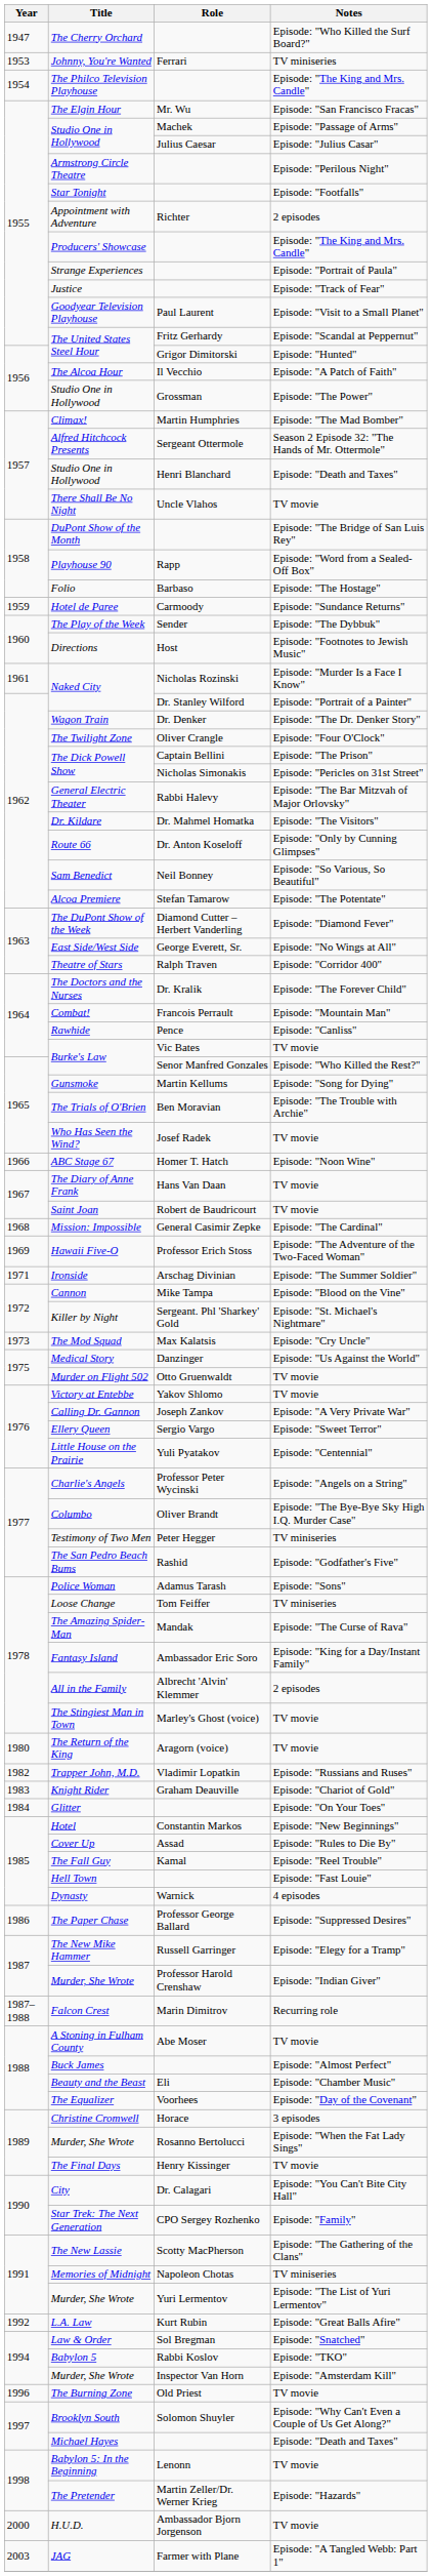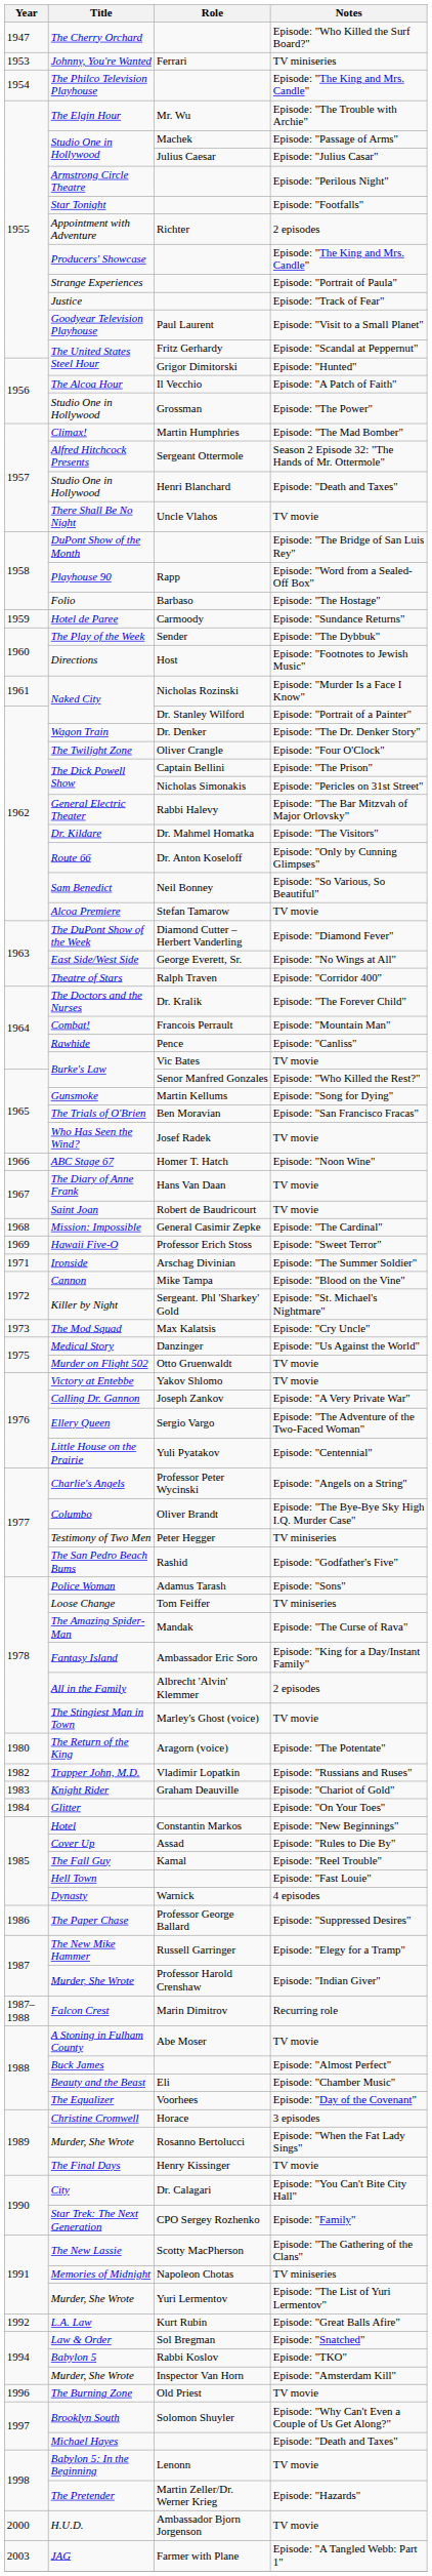 <table class="wikitable sortable">
 <tr>
 <th>Year</th>
 <th>Title</th>
 <th>Role</th>
 <th>Notes</th>
 </tr>
 <tr>
 <td>1947</td>
 <td><em><a href='#'>The Cherry Orchard</a></em></td>
 <td></td>
 <td>Episode: "Who Killed the Surf Board?"</td>
 </tr>
 <tr>
 <td>1953</td>
 <td><em><a href='#'>Johnny, You're Wanted</a></em></td>
 <td>Ferrari</td>
 <td>TV miniseries</td>
 </tr>
 <tr>
 <td>1954</td>
 <td><em><a href='#'>The Philco Television Playhouse</a></em></td>
 <td></td>
 <td>Episode: "<a href='#'>The King and Mrs. Candle</a>"</td>
 </tr>
 <tr>
 <td rowspan="11">1955</td>
 <td><em><a href='#'>The Elgin Hour</a></em></td>
 <td>Mr. Wu</td>
-<td>Episode: "San Francisco Fracas"</td>
+<td>Episode: "The Trouble with Archie"</td>
 </tr>
 <tr>
 <td rowspan="2"><em><a href='#'>Studio One in Hollywood</a></em></td>
 <td>Machek</td>
 <td>Episode: "Passage of Arms"</td>
 </tr>
 <tr>
 <td>Julius Caesar</td>
 <td>Episode: "Julius Casar"</td>
 </tr>
 <tr>
 <td><em><a href='#'>Armstrong Circle Theatre</a></em></td>
 <td></td>
 <td>Episode: "Perilous Night"</td>
 </tr>
 <tr>
 <td><em><a href='#'>Star Tonight</a></em></td>
 <td></td>
 <td>Episode: "Footfalls"</td>
 </tr>
 <tr>
 <td><em>Appointment with Adventure</em></td>
 <td>Richter</td>
 <td>2 episodes</td>
 </tr>
 <tr>
 <td><em><a href='#'>Producers' Showcase</a></em></td>
 <td></td>
 <td>Episode: "<a href='#'>The King and Mrs. Candle</a>"</td>
 </tr>
 <tr>
 <td><em>Strange Experiences</em></td>
 <td></td>
 <td>Episode: "Portrait of Paula"</td>
 </tr>
 <tr>
 <td><em>Justice</em></td>
 <td></td>
 <td>Episode: "Track of Fear"</td>
 </tr>
 <tr>
 <td><em><a href='#'>Goodyear Television Playhouse</a></em></td>
 <td>Paul Laurent</td>
 <td>Episode: "Visit to a Small Planet"</td>
 </tr>
 <tr>
 <td rowspan="2"><em><a href='#'>The United States Steel Hour</a></em></td>
 <td>Fritz Gerhardy</td>
 <td>Episode: "Scandal at Peppernut"</td>
 </tr>
 <tr>
 <td rowspan="3">1956</td>
 <td>Grigor Dimitorski</td>
 <td>Episode: "Hunted"</td>
 </tr>
 <tr>
 <td><em><a href='#'>The Alcoa Hour</a></em></td>
 <td>Il Vecchio</td>
 <td>Episode: "A Patch of Faith"</td>
 </tr>
 <tr>
 <td><em>Studio One in Hollywood</em></td>
 <td>Grossman</td>
 <td>Episode: "The Power"</td>
 </tr>
 <tr>
 <td rowspan="4">1957</td>
 <td><em><a href='#'>Climax!</a></em></td>
 <td>Martin Humphries</td>
 <td>Episode: "The Mad Bomber"</td>
 </tr>
 <tr>
 <td><em><a href='#'>Alfred Hitchcock Presents</a></em></td>
 <td>Sergeant Ottermole</td>
 <td>Season 2 Episode 32: "The Hands of Mr. Ottermole"</td>
 </tr>
 <tr>
 <td><em>Studio One in Hollywood</em></td>
 <td>Henri Blanchard</td>
 <td>Episode: "Death and Taxes"</td>
 </tr>
 <tr>
 <td><em><a href='#'>There Shall Be No Night</a></em></td>
 <td>Uncle Vlahos</td>
 <td>TV movie</td>
 </tr>
 <tr>
 <td rowspan="3">1958</td>
 <td><em><a href='#'>DuPont Show of the Month</a></em></td>
 <td></td>
 <td>Episode: "The Bridge of San Luis Rey"</td>
 </tr>
 <tr>
 <td><em><a href='#'>Playhouse 90</a></em></td>
 <td>Rapp</td>
 <td>Episode: "Word from a Sealed-Off Box"</td>
 </tr>
 <tr>
 <td><em>Folio</em></td>
 <td>Barbaso</td>
 <td>Episode: "The Hostage"</td>
 </tr>
 <tr>
 <td>1959</td>
 <td><em><a href='#'>Hotel de Paree</a></em></td>
 <td>Carmoody</td>
 <td>Episode: "Sundance Returns"</td>
 </tr>
 <tr>
 <td rowspan="2">1960</td>
 <td><em><a href='#'>The Play of the Week</a></em></td>
 <td>Sender</td>
 <td>Episode: "The Dybbuk"</td>
 </tr>
 <tr>
 <td><em>Directions</em></td>
 <td>Host</td>
 <td>Episode: "Footnotes to Jewish Music"</td>
 </tr>
 <tr>
 <td>1961</td>
 <td rowspan="2"><em><a href='#'>Naked City</a></em></td>
 <td>Nicholas Rozinski</td>
 <td>Episode: "Murder Is a Face I Know"</td>
 </tr>
 <tr>
 <td rowspan="10">1962</td>
 <td>Dr. Stanley Wilford</td>
 <td>Episode: "Portrait of a Painter"</td>
 </tr>
 <tr>
 <td><em><a href='#'>Wagon Train</a></em></td>
 <td>Dr. Denker</td>
 <td>Episode: "The Dr. Denker Story"</td>
 </tr>
 <tr>
 <td><em><a href='#'>The Twilight Zone</a></em></td>
 <td>Oliver Crangle</td>
 <td>Episode: "Four O'Clock"</td>
 </tr>
 <tr>
 <td rowspan="2"><em><a href='#'>The Dick Powell Show</a></em></td>
 <td>Captain Bellini</td>
 <td>Episode: "The Prison"</td>
 </tr>
 <tr>
 <td>Nicholas Simonakis</td>
 <td>Episode: "Pericles on 31st Street"</td>
 </tr>
 <tr>
 <td><em><a href='#'>General Electric Theater</a></em></td>
 <td>Rabbi Halevy</td>
 <td>Episode: "The Bar Mitzvah of Major Orlovsky"</td>
 </tr>
 <tr>
 <td><em><a href='#'>Dr. Kildare</a></em></td>
 <td>Dr. Mahmel Homatka</td>
 <td>Episode: "The Visitors"</td>
 </tr>
 <tr>
 <td><em><a href='#'>Route 66</a></em></td>
 <td>Dr. Anton Koseloff</td>
 <td>Episode: "Only by Cunning Glimpses"</td>
 </tr>
 <tr>
 <td><em><a href='#'>Sam Benedict</a></em></td>
 <td>Neil Bonney</td>
 <td>Episode: "So Various, So Beautiful"</td>
 </tr>
 <tr>
 <td><em><a href='#'>Alcoa Premiere</a></em></td>
 <td>Stefan Tamarow</td>
-<td>Episode: "The Potentate"</td>
+<td>TV movie</td>
 </tr>
 <tr>
 <td rowspan="3">1963</td>
 <td><em><a href='#'>The DuPont Show of the Week</a></em></td>
 <td>Diamond Cutter – Herbert Vanderling</td>
 <td>Episode: "Diamond Fever"</td>
 </tr>
 <tr>
 <td><em><a href='#'>East Side/West Side</a></em></td>
 <td>George Everett, Sr.</td>
 <td>Episode: "No Wings at All"</td>
 </tr>
 <tr>
 <td><em><a href='#'>Theatre of Stars</a></em></td>
 <td>Ralph Traven</td>
 <td>Episode: "Corridor 400"</td>
 </tr>
 <tr>
 <td rowspan="4">1964</td>
 <td><em><a href='#'>The Doctors and the Nurses</a></em></td>
 <td>Dr. Kralik</td>
 <td>Episode: "The Forever Child"</td>
 </tr>
 <tr>
 <td><em><a href='#'>Combat!</a></em></td>
 <td>Francois Perrault</td>
 <td>Episode: "Mountain Man"</td>
 </tr>
 <tr>
 <td><em><a href='#'>Rawhide</a></em></td>
 <td>Pence</td>
 <td>Episode: "Canliss"</td>
 </tr>
 <tr>
 <td rowspan="2"><em><a href='#'>Burke's Law</a></em></td>
 <td>Vic Bates</td>
 <td>TV movie</td>
 </tr>
 <tr>
 <td rowspan="4">1965</td>
 <td>Senor Manfred Gonzales</td>
 <td>Episode: "Who Killed the Rest?"</td>
 </tr>
 <tr>
 <td><em><a href='#'>Gunsmoke</a></em></td>
 <td>Martin Kellums</td>
 <td>Episode: "Song for Dying"</td>
 </tr>
 <tr>
 <td><em><a href='#'>The Trials of O'Brien</a></em></td>
 <td>Ben Moravian</td>
-<td>Episode: "The Trouble with Archie"</td>
+<td>Episode: "San Francisco Fracas"</td>
 </tr>
 <tr>
 <td><em><a href='#'>Who Has Seen the Wind?</a></em></td>
 <td>Josef Radek</td>
 <td>TV movie</td>
 </tr>
 <tr>
 <td>1966</td>
 <td><em><a href='#'>ABC Stage 67</a></em></td>
 <td>Homer T. Hatch</td>
 <td>Episode: "Noon Wine"</td>
 </tr>
 <tr>
 <td rowspan="2">1967</td>
 <td><em><a href='#'>The Diary of Anne Frank</a></em></td>
 <td>Hans Van Daan</td>
 <td>TV movie</td>
 </tr>
 <tr>
 <td><em><a href='#'>Saint Joan</a></em></td>
 <td>Robert de Baudricourt</td>
 <td>TV movie</td>
 </tr>
 <tr>
 <td>1968</td>
 <td><em><a href='#'>Mission: Impossible</a></em></td>
 <td>General Casimir Zepke</td>
 <td>Episode: "The Cardinal"</td>
 </tr>
 <tr>
 <td>1969</td>
 <td><em><a href='#'>Hawaii Five-O</a></em></td>
 <td>Professor Erich Stoss</td>
-<td>Episode: "The Adventure of the Two-Faced Woman"</td>
+<td>Episode: "Sweet Terror"</td>
 </tr>
 <tr>
 <td>1971</td>
 <td><em><a href='#'>Ironside</a></em></td>
 <td>Arschag Divinian</td>
 <td>Episode: "The Summer Soldier"</td>
 </tr>
 <tr>
 <td rowspan="2">1972</td>
 <td><em><a href='#'>Cannon</a></em></td>
 <td>Mike Tampa</td>
 <td>Episode: "Blood on the Vine"</td>
 </tr>
 <tr>
 <td><em>Killer by Night</em></td>
 <td>Sergeant. Phl 'Sharkey' Gold</td>
 <td>Episode: "St. Michael's Nightmare"</td>
 </tr>
 <tr>
 <td>1973</td>
 <td><em><a href='#'>The Mod Squad</a></em></td>
 <td>Max Kalatsis</td>
 <td>Episode: "Cry Uncle"</td>
 </tr>
 <tr>
 <td rowspan="2">1975</td>
 <td><em><a href='#'>Medical Story</a></em></td>
 <td>Danzinger</td>
 <td>Episode: "Us Against the World"</td>
 </tr>
 <tr>
 <td><em><a href='#'>Murder on Flight 502</a></em></td>
 <td>Otto Gruenwaldt</td>
 <td>TV movie</td>
 </tr>
 <tr>
 <td rowspan="4">1976</td>
 <td><em><a href='#'>Victory at Entebbe</a></em></td>
 <td>Yakov Shlomo</td>
 <td>TV movie</td>
 </tr>
 <tr>
 <td><em><a href='#'>Calling Dr. Gannon</a></em></td>
 <td>Joseph Zankov</td>
 <td>Episode: "A Very Private War"</td>
 </tr>
 <tr>
 <td><em><a href='#'>Ellery Queen</a></em></td>
 <td>Sergio Vargo</td>
-<td>Episode: "Sweet Terror"</td>
+<td>Episode: "The Adventure of the Two-Faced Woman"</td>
 </tr>
 <tr>
 <td><em><a href='#'>Little House on the Prairie</a></em></td>
 <td>Yuli Pyatakov</td>
 <td>Episode: "Centennial"</td>
 </tr>
 <tr>
 <td rowspan="4">1977</td>
 <td><em><a href='#'>Charlie's Angels</a></em></td>
 <td>Professor Peter Wycinski</td>
 <td>Episode: "Angels on a String"</td>
 </tr>
 <tr>
 <td><em><a href='#'>Columbo</a></em></td>
 <td>Oliver Brandt</td>
 <td>Episode: "The Bye-Bye Sky High I.Q. Murder Case"</td>
 </tr>
 <tr>
 <td><em>Testimony of Two Men</em></td>
 <td>Peter Hegger</td>
 <td>TV miniseries</td>
 </tr>
 <tr>
 <td><em><a href='#'>The San Pedro Beach Bums</a></em></td>
 <td>Rashid</td>
 <td>Episode: "Godfather's Five"</td>
 </tr>
 <tr>
 <td rowspan="6">1978</td>
 <td><em><a href='#'>Police Woman</a></em></td>
 <td>Adamus Tarash</td>
 <td>Episode: "Sons"</td>
 </tr>
 <tr>
 <td><em>Loose Change</em></td>
 <td>Tom Feiffer</td>
 <td>TV miniseries</td>
 </tr>
 <tr>
 <td><em><a href='#'>The Amazing Spider-Man</a></em></td>
 <td>Mandak</td>
 <td>Episode: "The Curse of Rava"</td>
 </tr>
 <tr>
 <td><em><a href='#'>Fantasy Island</a></em></td>
 <td>Ambassador Eric Soro</td>
 <td>Episode: "King for a Day/Instant Family"</td>
 </tr>
 <tr>
 <td><em><a href='#'>All in the Family</a></em></td>
 <td>Albrecht 'Alvin' Klemmer</td>
 <td>2 episodes</td>
 </tr>
 <tr>
 <td><em><a href='#'>The Stingiest Man in Town</a></em></td>
 <td>Marley's Ghost (voice)</td>
 <td>TV movie</td>
 </tr>
 <tr>
 <td>1980</td>
 <td><em><a href='#'>The Return of the King</a></em></td>
 <td>Aragorn (voice)</td>
-<td>TV movie</td>
+<td>Episode: "The Potentate"</td>
 </tr>
 <tr>
 <td>1982</td>
 <td><em><a href='#'>Trapper John, M.D.</a></em></td>
 <td>Vladimir Lopatkin</td>
 <td>Episode: "Russians and Ruses"</td>
 </tr>
 <tr>
 <td>1983</td>
 <td><em><a href='#'>Knight Rider</a></em></td>
 <td>Graham Deauville</td>
 <td>Episode: "Chariot of Gold"</td>
 </tr>
 <tr>
 <td>1984</td>
 <td><em><a href='#'>Glitter</a></em></td>
 <td></td>
 <td>Episode: "On Your Toes"</td>
 </tr>
 <tr>
 <td rowspan="5">1985</td>
 <td><em><a href='#'>Hotel</a></em></td>
 <td>Constantin Markos</td>
 <td>Episode: "New Beginnings"</td>
 </tr>
 <tr>
 <td><em><a href='#'>Cover Up</a></em></td>
 <td>Assad</td>
 <td>Episode: "Rules to Die By"</td>
 </tr>
 <tr>
 <td><em><a href='#'>The Fall Guy</a></em></td>
 <td>Kamal</td>
 <td>Episode: "Reel Trouble"</td>
 </tr>
 <tr>
 <td><em><a href='#'>Hell Town</a></em></td>
 <td></td>
 <td>Episode: "Fast Louie"</td>
 </tr>
 <tr>
 <td><em><a href='#'>Dynasty</a></em></td>
 <td>Warnick</td>
 <td>4 episodes</td>
 </tr>
 <tr>
 <td>1986</td>
 <td><em><a href='#'>The Paper Chase</a></em></td>
 <td>Professor George Ballard</td>
 <td>Episode: "Suppressed Desires"</td>
 </tr>
 <tr>
 <td rowspan="2">1987</td>
 <td><em><a href='#'>The New Mike Hammer</a></em></td>
 <td>Russell Garringer</td>
 <td>Episode: "Elegy for a Tramp"</td>
 </tr>
 <tr>
 <td><em><a href='#'>Murder, She Wrote</a></em></td>
 <td>Professor Harold Crenshaw</td>
 <td>Episode: "Indian Giver"</td>
 </tr>
 <tr>
 <td>1987–1988</td>
 <td><em><a href='#'>Falcon Crest</a></em></td>
 <td>Marin Dimitrov</td>
 <td>Recurring role</td>
 </tr>
 <tr>
 <td rowspan="4">1988</td>
 <td><em><a href='#'>A Stoning in Fulham County</a></em></td>
 <td>Abe Moser</td>
 <td>TV movie</td>
 </tr>
 <tr>
 <td><em><a href='#'>Buck James</a></em></td>
 <td></td>
 <td>Episode: "Almost Perfect"</td>
 </tr>
 <tr>
 <td><em><a href='#'>Beauty and the Beast</a></em></td>
 <td>Eli</td>
 <td>Episode: "Chamber Music"</td>
 </tr>
 <tr>
 <td><em><a href='#'>The Equalizer</a></em></td>
 <td>Voorhees</td>
 <td>Episode: "<a href='#'>Day of the Covenant</a>"</td>
 </tr>
 <tr>
 <td rowspan="3">1989</td>
 <td><em><a href='#'>Christine Cromwell</a></em></td>
 <td>Horace</td>
 <td>3 episodes</td>
 </tr>
 <tr>
 <td><em>Murder, She Wrote</em></td>
 <td>Rosanno Bertolucci</td>
 <td>Episode: "When the Fat Lady Sings"</td>
 </tr>
 <tr>
 <td><em><a href='#'>The Final Days</a></em></td>
 <td>Henry Kissinger</td>
 <td>TV movie</td>
 </tr>
 <tr>
 <td rowspan="2">1990</td>
 <td><em><a href='#'>City</a></em></td>
 <td>Dr. Calagari</td>
 <td>Episode: "You Can't Bite City Hall"</td>
 </tr>
 <tr>
 <td><em><a href='#'>Star Trek: The Next Generation</a></em></td>
 <td>CPO Sergey Rozhenko</td>
 <td>Episode: "<a href='#'>Family</a>"</td>
 </tr>
 <tr>
 <td rowspan="3">1991</td>
 <td><em><a href='#'>The New Lassie</a></em></td>
 <td>Scotty MacPherson</td>
 <td>Episode: "The Gathering of the Clans"</td>
 </tr>
 <tr>
 <td><em><a href='#'>Memories of Midnight</a></em></td>
 <td>Napoleon Chotas</td>
 <td>TV miniseries</td>
 </tr>
 <tr>
 <td><em>Murder, She Wrote</em></td>
 <td>Yuri Lermentov</td>
 <td>Episode: "The List of Yuri Lermentov"</td>
 </tr>
 <tr>
 <td>1992</td>
 <td><em><a href='#'>L.A. Law</a></em></td>
 <td>Kurt Rubin</td>
 <td>Episode: "Great Balls Afire"</td>
 </tr>
 <tr>
 <td rowspan="3">1994</td>
 <td><em><a href='#'>Law & Order</a></em></td>
 <td>Sol Bregman</td>
 <td>Episode: "<a href='#'>Snatched</a>"</td>
 </tr>
 <tr>
 <td><em><a href='#'>Babylon 5</a></em></td>
 <td>Rabbi Koslov</td>
 <td>Episode: "TKO"</td>
 </tr>
 <tr>
 <td><em>Murder, She Wrote</em></td>
 <td>Inspector Van Horn</td>
 <td>Episode: "Amsterdam Kill"</td>
 </tr>
 <tr>
 <td>1996</td>
 <td><em><a href='#'>The Burning Zone</a></em></td>
 <td>Old Priest</td>
 <td>TV movie</td>
 </tr>
 <tr>
 <td rowspan="2">1997</td>
 <td><em><a href='#'>Brooklyn South</a></em></td>
 <td>Solomon Shuyler</td>
 <td>Episode: "Why Can't Even a Couple of Us Get Along?"</td>
 </tr>
 <tr>
 <td><em><a href='#'>Michael Hayes</a></em></td>
 <td></td>
 <td>Episode: "Death and Taxes"</td>
 </tr>
 <tr>
 <td rowspan="2">1998</td>
 <td><em><a href='#'>Babylon 5: In the Beginning</a></em></td>
 <td>Lenonn</td>
 <td>TV movie</td>
 </tr>
 <tr>
 <td><em><a href='#'>The Pretender</a></em></td>
 <td>Martin Zeller/Dr. Werner Krieg</td>
 <td>Episode: "Hazards"</td>
 </tr>
 <tr>
 <td>2000</td>
 <td><em>H.U.D.</em></td>
 <td>Ambassador Bjorn Jorgenson</td>
 <td>TV movie</td>
 </tr>
 <tr>
 <td>2003</td>
 <td><em><a href='#'>JAG</a></em></td>
 <td>Farmer with Plane</td>
 <td>Episode: "A Tangled Webb: Part 1"</td>
 </tr>
 <tr>
 </tr>
 </table>
